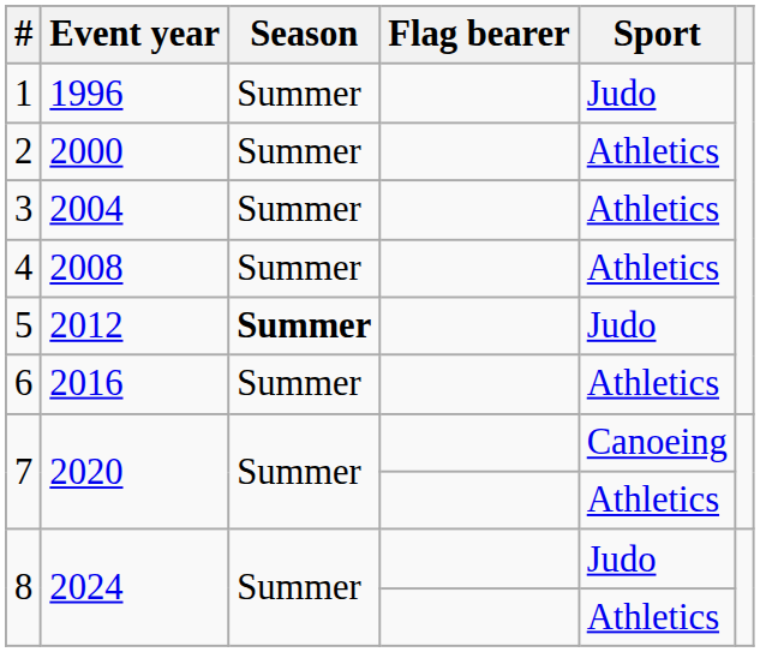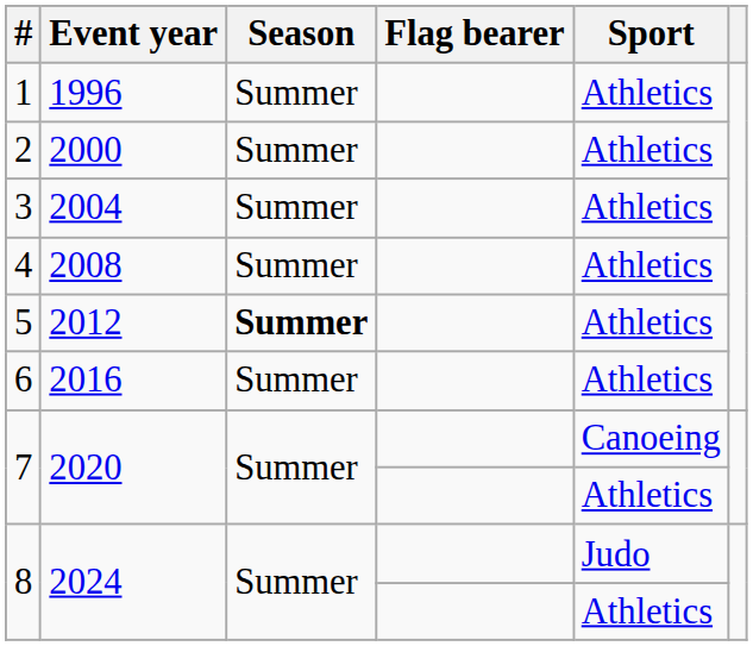 <table class="wikitable sortable">
 <tr>
 <th>#</th>
 <th>Event year</th>
 <th>Season</th>
 <th>Flag bearer</th>
 <th>Sport</th>
 <th></th>
 </tr>
 <tr>
 <td>1</td>
 <td><a href='#'>1996</a></td>
 <td>Summer</td>
 <td></td>
-<td><a href='#'>Judo</a></td>
+<td><a href='#'>Athletics</a></td>
 <td rowspan=6></td>
 </tr>
 <tr>
 <td>2</td>
 <td><a href='#'>2000</a></td>
 <td>Summer</td>
 <td></td>
 <td><a href='#'>Athletics</a></td>
 </tr>
 <tr>
 <td>3</td>
 <td><a href='#'>2004</a></td>
 <td>Summer</td>
 <td></td>
 <td><a href='#'>Athletics</a></td>
 </tr>
 <tr>
 <td>4</td>
 <td><a href='#'>2008</a></td>
 <td>Summer</td>
 <td></td>
 <td><a href='#'>Athletics</a></td>
 </tr>
 <tr>
 <td>5</td>
 <td><a href='#'>2012</a></td>
 <td><strong>Summer</strong></td>
 <td></td>
-<td><a href='#'>Judo</a></td>
+<td><a href='#'>Athletics</a></td>
 </tr>
 <tr>
 <td>6</td>
 <td><a href='#'>2016</a></td>
 <td>Summer</td>
 <td></td>
 <td><a href='#'>Athletics</a></td>
 </tr>
 <tr>
 <td rowspan=2>7</td>
 <td rowspan=2><a href='#'>2020</a></td>
 <td rowspan=2>Summer</td>
 <td></td>
 <td><a href='#'>Canoeing</a></td>
 <td rowspan=2></td>
 </tr>
 <tr>
 <td></td>
 <td><a href='#'>Athletics</a></td>
 </tr>
 <tr>
 <td rowspan=2>8</td>
 <td rowspan=2><a href='#'>2024</a></td>
 <td rowspan=2>Summer</td>
 <td></td>
 <td><a href='#'>Judo</a></td>
 <td rowspan=2></td>
 </tr>
 <tr>
 <td></td>
 <td><a href='#'>Athletics</a></td>
 </tr>
 </table>
